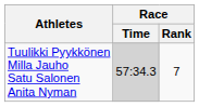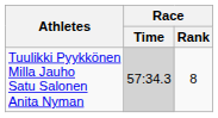 <table class="wikitable" style="font-size:90%">
 <tr>
 <th rowspan=2>Athletes</th>
 <th colspan=2>Race</th>
 </tr>
 <tr>
 <th>Time</th>
 <th>Rank</th>
 </tr>
 <tr>
 <td><a href='#'>Tuulikki Pyykkönen</a><br><a href='#'>Milla Jauho</a><br><a href='#'>Satu Salonen</a><br><a href='#'>Anita Nyman</a></td>
 <td align=center style="background: lightgrey;">57:34.3</td>
-<td align=center>7</td>
+<td align=center>8</td>
 </tr>
 </table>
